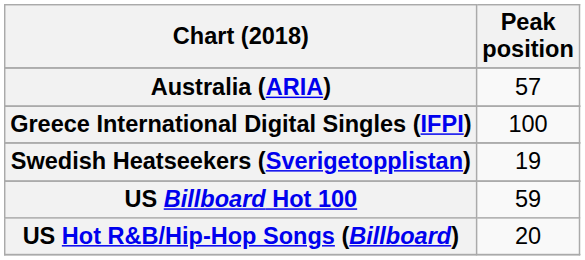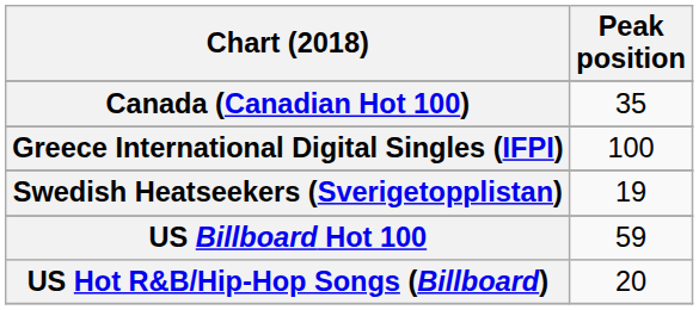 <table class="wikitable sortable plainrowheaders" style="text-align:center">
 <tr>
 <th scope="col">Chart (2018)</th>
 <th scope="col">Peak<br>position</th>
 </tr>
 <tr>
 </tr>
 <tr>
-<th scope="row">Australia (<a href='#'>ARIA</a>)</th>
-<td style="text-align:center;">57</td>
+<th scope="row">Canada (<a href='#'>Canadian Hot 100</a>)</th>
+<td style="text-align:center;">35</td>
 </tr>
 <tr>
 </tr>
 <tr>
 <th scope="row">Greece International Digital Singles (<a href='#'>IFPI</a>)</th>
 <td>100</td>
 </tr>
 <tr>
 </tr>
 <tr>
 </tr>
 <tr>
 </tr>
 <tr>
 <th scope="row">Swedish Heatseekers (<a href='#'>Sverigetopplistan</a>)</th>
 <td>19</td>
 </tr>
 <tr>
 </tr>
 <tr>
 </tr>
 <tr>
 <th scope="row">US <a href='#'><em>Billboard</em> Hot 100</a></th>
 <td style="text-align:center;">59</td>
 </tr>
 <tr>
 <th scope="row">US <a href='#'>Hot R&B/Hip-Hop Songs</a> (<em><a href='#'>Billboard</a></em>)</th>
 <td style="text-align:center;">20</td>
 </tr>
 <tr>
 </tr>
 </table>
